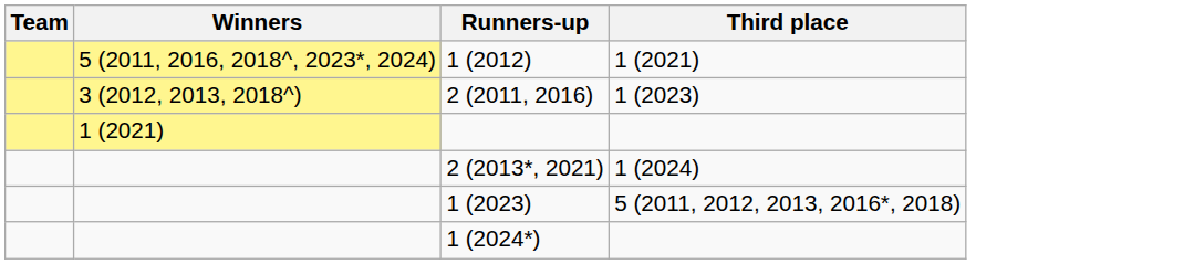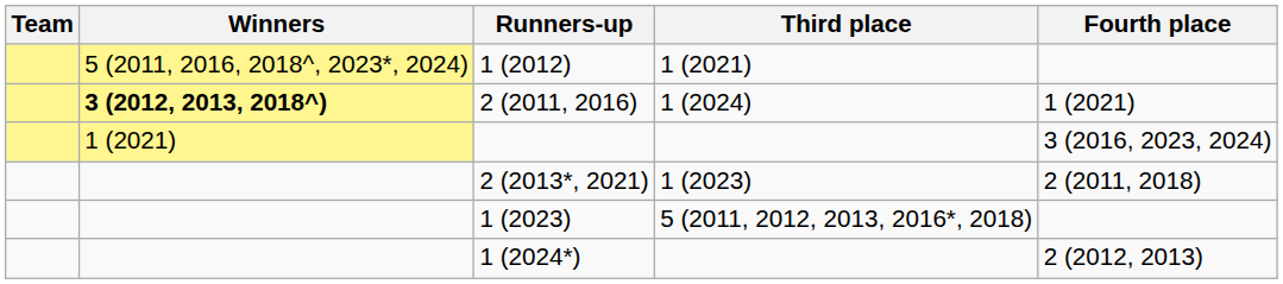 <table class="wikitable sortable">
 <tr>
 <th>Team</th>
 <th>Winners</th>
 <th>Runners-up</th>
 <th>Third place</th>
+<th>Fourth place</th>
 </tr>
 <tr>
 <td style=background:#FFF68F></td>
 <td style=background:#FFF68F>5 (2011, 2016, 2018^, 2023*, 2024)</td>
 <td>1 (2012)</td>
 <td>1 (2021)</td>
+<td></td>
 </tr>
 <tr>
 <td style=background:#FFF68F></td>
-<td style=background:#FFF68F>3 (2012, 2013, 2018^)</td>
+<td style=background:#FFF68F><strong>3 (2012, 2013, 2018^)</strong></td>
 <td>2 (2011, 2016)</td>
-<td>1 (2023)</td>
+<td>1 (2024)</td>
+<td>1 (2021)</td>
 </tr>
 <tr>
 <td style=background:#FFF68F></td>
 <td style=background:#FFF68F>1 (2021)</td>
 <td></td>
 <td></td>
+<td>3 (2016, 2023, 2024)</td>
 </tr>
 <tr>
 <td style=background:></td>
 <td style=background:></td>
 <td>2 (2013*, 2021)</td>
-<td>1 (2024)</td>
+<td>1 (2023)</td>
+<td>2 (2011, 2018)</td>
 </tr>
 <tr>
 <td style=background:></td>
 <td style=background:></td>
 <td>1 (2023)</td>
 <td>5 (2011, 2012, 2013, 2016*, 2018)</td>
+<td></td>
 </tr>
 <tr>
 <td style=background:></td>
 <td style=background:></td>
 <td>1 (2024*)</td>
 <td></td>
+<td>2 (2012, 2013)</td>
 </tr>
 </table>
